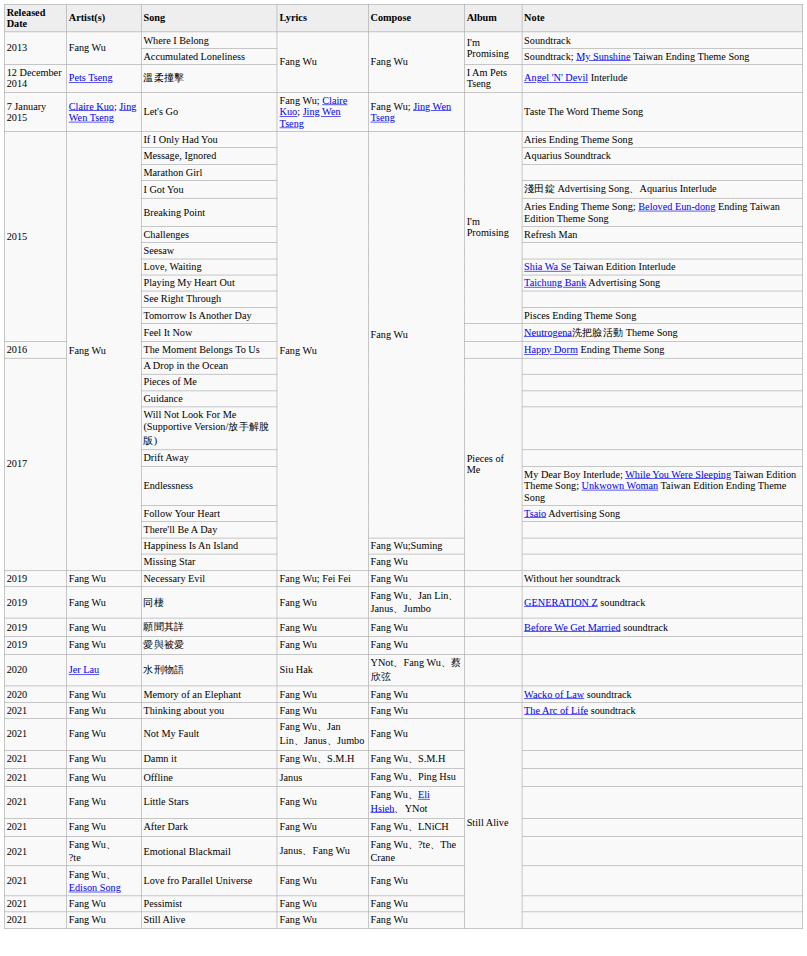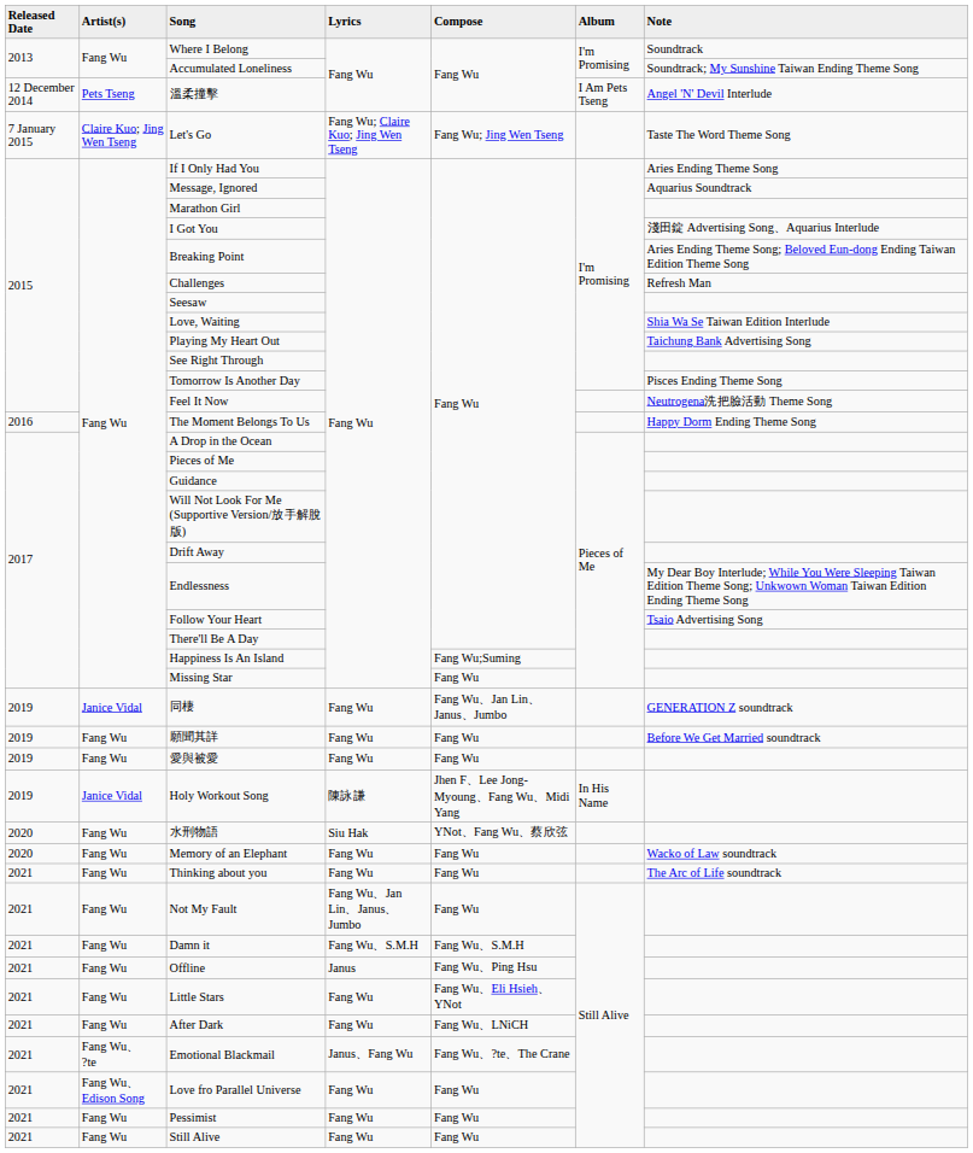 <table class="wikitable">
 <tr bgcolor="#EEEEEE" style="font-weight:bold;">
 <td>Released Date</td>
 <td>Artist(s)</td>
 <td>Song</td>
 <td>Lyrics</td>
 <td>Compose</td>
 <td>Album</td>
 <td>Note</td>
 </tr>
 <tr>
 <td rowspan="2">2013</td>
 <td rowspan="2">Fang Wu</td>
 <td>Where I Belong</td>
 <td rowspan="3">Fang Wu</td>
 <td rowspan="3">Fang Wu</td>
 <td rowspan="2">I'm Promising</td>
 <td> Soundtrack</td>
 </tr>
 <tr>
 <td>Accumulated Loneliness</td>
 <td> Soundtrack; <a href='#'>My Sunshine</a> Taiwan Ending Theme Song</td>
 </tr>
 <tr>
 <td>12 December 2014</td>
 <td><a href='#'>Pets Tseng</a></td>
 <td>溫柔撞擊</td>
 <td>I Am Pets Tseng</td>
 <td><a href='#'>Angel 'N' Devil</a> Interlude</td>
 </tr>
 <tr>
 <td>7 January 2015</td>
 <td><a href='#'>Claire Kuo</a>; <a href='#'>Jing Wen Tseng</a></td>
 <td>Let's Go</td>
 <td>Fang Wu; <a href='#'>Claire Kuo</a>; <a href='#'>Jing Wen Tseng</a></td>
 <td>Fang Wu; <a href='#'>Jing Wen Tseng</a></td>
 <td></td>
 <td>Taste The Word Theme Song</td>
 </tr>
 <tr>
 <td rowspan="12">2015</td>
 <td rowspan="23">Fang Wu</td>
 <td>If I Only Had You</td>
 <td rowspan="23">Fang Wu</td>
 <td rowspan="21">Fang Wu</td>
 <td rowspan="11">I'm Promising</td>
 <td>Aries Ending Theme Song</td>
 </tr>
 <tr>
 <td>Message, Ignored</td>
 <td>Aquarius Soundtrack</td>
 </tr>
 <tr>
 <td>Marathon Girl</td>
 <td></td>
 </tr>
 <tr>
 <td>I Got You</td>
 <td>淺田錠 Advertising Song、Aquarius Interlude</td>
 </tr>
 <tr>
 <td>Breaking Point</td>
 <td>Aries Ending Theme Song; <a href='#'>Beloved Eun-dong</a> Ending Taiwan Edition Theme Song</td>
 </tr>
 <tr>
 <td>Challenges</td>
 <td>Refresh Man</td>
 </tr>
 <tr>
 <td>Seesaw</td>
 <td></td>
 </tr>
 <tr>
 <td>Love, Waiting</td>
 <td><a href='#'>Shia Wa Se</a> Taiwan Edition Interlude</td>
 </tr>
 <tr>
 <td>Playing My Heart Out</td>
 <td><a href='#'>Taichung Bank</a> Advertising Song</td>
 </tr>
 <tr>
 <td>See Right Through</td>
 <td></td>
 </tr>
 <tr>
 <td>Tomorrow Is Another Day</td>
 <td>Pisces Ending Theme Song</td>
 </tr>
 <tr>
 <td>Feel It Now</td>
 <td></td>
 <td><a href='#'>Neutrogena</a>洗把臉活動 Theme Song</td>
 </tr>
 <tr>
 <td>2016</td>
 <td>The Moment Belongs To Us</td>
 <td></td>
 <td><a href='#'>Happy Dorm</a> Ending Theme Song</td>
 </tr>
 <tr>
 <td rowspan="10">2017</td>
 <td>A Drop in the Ocean</td>
 <td rowspan="10">Pieces of Me</td>
 <td></td>
 </tr>
 <tr>
 <td>Pieces of Me</td>
 <td></td>
 </tr>
 <tr>
 <td>Guidance</td>
 <td></td>
 </tr>
 <tr>
 <td>Will Not Look For Me (Supportive Version/放手解脫版)</td>
 <td></td>
 </tr>
 <tr>
 <td>Drift Away</td>
 <td></td>
 </tr>
 <tr>
 <td>Endlessness</td>
 <td>My Dear Boy Interlude; <a href='#'>While You Were Sleeping</a> Taiwan Edition Theme Song; <a href='#'>Unkwown Woman</a> Taiwan Edition Ending Theme Song</td>
 </tr>
 <tr>
 <td>Follow Your Heart</td>
 <td><a href='#'>Tsaio</a> Advertising Song</td>
 </tr>
 <tr>
 <td>There'll Be A Day</td>
 <td></td>
 </tr>
 <tr>
 <td>Happiness Is An Island</td>
 <td>Fang Wu;Suming</td>
 <td></td>
 </tr>
 <tr>
 <td>Missing Star</td>
 <td>Fang Wu</td>
 <td></td>
 </tr>
 <tr>
 <td>2019</td>
-<td>Fang Wu</td>
-<td>Necessary Evil</td>
-<td>Fang Wu; Fei Fei</td>
-<td>Fang Wu</td>
-<td></td>
-<td>Without her soundtrack</td>
-</tr>
-<tr>
-<td>2019</td>
-<td>Fang Wu</td>
+<td><a href='#'>Janice Vidal</a></td>
 <td>同棲</td>
 <td>Fang Wu</td>
 <td>Fang Wu、Jan Lin、Janus、Jumbo</td>
 <td></td>
 <td><a href='#'>GENERATION Z</a> soundtrack</td>
 </tr>
 <tr>
 <td>2019</td>
 <td>Fang Wu</td>
 <td>願聞其詳</td>
 <td>Fang Wu</td>
 <td>Fang Wu</td>
 <td></td>
 <td><a href='#'>Before We Get Married</a> soundtrack</td>
 </tr>
 <tr>
 <td>2019</td>
 <td>Fang Wu</td>
 <td>愛與被愛</td>
 <td>Fang Wu</td>
 <td>Fang Wu</td>
 <td></td>
 <td></td>
 </tr>
 <tr>
+<td>2019</td>
+<td><a href='#'>Janice Vidal</a></td>
+<td>Holy Workout Song</td>
+<td>陳詠謙</td>
+<td>Jhen F、Lee Jong-Myoung、Fang Wu、Midi Yang</td>
+<td>In His Name</td>
+<td></td>
+</tr>
+<tr>
 <td>2020</td>
-<td><a href='#'>Jer Lau</a></td>
+<td>Fang Wu</td>
 <td>水刑物語</td>
 <td>Siu Hak</td>
 <td>YNot、Fang Wu、蔡欣弦</td>
 <td></td>
 <td></td>
 </tr>
 <tr>
 <td>2020</td>
 <td>Fang Wu</td>
 <td>Memory of an Elephant</td>
 <td>Fang Wu</td>
 <td>Fang Wu</td>
 <td></td>
 <td><a href='#'>Wacko of Law</a> soundtrack</td>
 </tr>
 <tr>
 <td>2021</td>
 <td>Fang Wu</td>
 <td>Thinking about you</td>
 <td>Fang Wu</td>
 <td>Fang Wu</td>
 <td></td>
 <td><a href='#'>The Arc of Life</a> soundtrack</td>
 </tr>
 <tr>
 <td>2021</td>
 <td>Fang Wu</td>
 <td>Not My Fault</td>
 <td>Fang Wu、Jan Lin、Janus、Jumbo</td>
 <td>Fang Wu</td>
 <td rowspan="9">Still Alive</td>
 <td></td>
 </tr>
 <tr>
 <td>2021</td>
 <td>Fang Wu</td>
 <td>Damn it</td>
 <td>Fang Wu、S.M.H</td>
 <td>Fang Wu、S.M.H</td>
 <td></td>
 </tr>
 <tr>
 <td>2021</td>
 <td>Fang Wu</td>
 <td>Offline</td>
 <td>Janus</td>
 <td>Fang Wu、Ping Hsu</td>
 <td></td>
 </tr>
 <tr>
 <td>2021</td>
 <td>Fang Wu</td>
 <td>Little Stars</td>
 <td>Fang Wu</td>
 <td>Fang Wu、<a href='#'>Eli Hsieh</a>、YNot</td>
 <td></td>
 </tr>
 <tr>
 <td>2021</td>
 <td>Fang Wu</td>
 <td>After Dark</td>
 <td>Fang Wu</td>
 <td>Fang Wu、LNiCH</td>
 <td></td>
 </tr>
 <tr>
 <td>2021</td>
 <td>Fang Wu、<br>?te</td>
 <td>Emotional Blackmail</td>
 <td>Janus、Fang Wu</td>
 <td>Fang Wu、?te、The Crane</td>
 <td></td>
 </tr>
 <tr>
 <td>2021</td>
 <td>Fang Wu、<a href='#'>Edison Song</a></td>
 <td>Love fro Parallel Universe</td>
 <td>Fang Wu</td>
 <td>Fang Wu</td>
 <td></td>
 </tr>
 <tr>
 <td>2021</td>
 <td>Fang Wu</td>
 <td>Pessimist</td>
 <td>Fang Wu</td>
 <td>Fang Wu</td>
 <td></td>
 </tr>
 <tr>
 <td>2021</td>
 <td>Fang Wu</td>
 <td>Still Alive</td>
 <td>Fang Wu</td>
 <td>Fang Wu</td>
 <td></td>
 </tr>
 </table>
